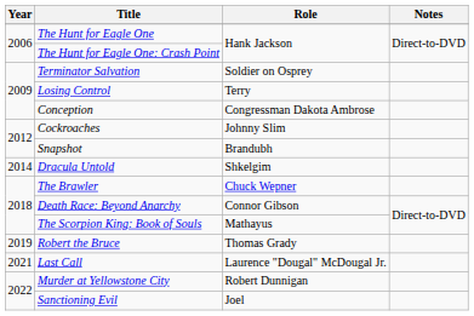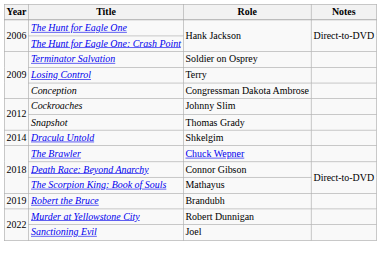 <table class="wikitable plainrowheaders sortable">
 <tr>
 <th scope="col">Year</th>
 <th scope="col">Title</th>
 <th scope="col">Role</th>
 <th scope="col" class="unsortable">Notes</th>
 </tr>
 <tr>
 </tr>
 <tr>
 <td rowspan="2">2006</td>
 <td><em><a href='#'>The Hunt for Eagle One</a></em></td>
 <td rowspan="2">Hank Jackson</td>
 <td rowspan="2">Direct-to-DVD</td>
 </tr>
 <tr>
 <td><em><a href='#'>The Hunt for Eagle One: Crash Point</a></em></td>
 </tr>
 <tr>
 <td rowspan="3">2009</td>
 <td><em><a href='#'>Terminator Salvation</a></em></td>
 <td>Soldier on Osprey</td>
 <td></td>
 </tr>
 <tr>
 <td><em><a href='#'>Losing Control</a></em></td>
 <td>Terry</td>
 <td></td>
 </tr>
 <tr>
 <td><em>Conception</em></td>
 <td>Congressman Dakota Ambrose</td>
 <td></td>
 </tr>
 <tr>
 <td rowspan="2">2012</td>
 <td><em>Cockroaches</em></td>
 <td>Johnny Slim</td>
 <td></td>
 </tr>
 <tr>
 <td><em>Snapshot</em></td>
-<td>Brandubh</td>
+<td>Thomas Grady</td>
 <td></td>
 </tr>
 <tr>
 <td>2014</td>
 <td><em><a href='#'>Dracula Untold</a></em></td>
 <td>Shkelgim</td>
 <td></td>
 </tr>
 <tr>
 <td rowspan="3">2018</td>
 <td><em><a href='#'>The Brawler</a></em></td>
 <td><a href='#'>Chuck Wepner</a></td>
 <td></td>
 </tr>
 <tr>
 <td><em><a href='#'>Death Race: Beyond Anarchy</a></em></td>
 <td>Connor Gibson</td>
 <td rowspan="2">Direct-to-DVD</td>
 </tr>
 <tr>
 <td><em><a href='#'>The Scorpion King: Book of Souls</a></em></td>
 <td>Mathayus</td>
 </tr>
 <tr>
 <td>2019</td>
 <td><em><a href='#'>Robert the Bruce</a></em></td>
-<td>Thomas Grady</td>
-<td></td>
-</tr>
-<tr>
-<td>2021</td>
-<td><em><a href='#'>Last Call</a></em></td>
-<td>Laurence "Dougal" McDougal Jr.</td>
+<td>Brandubh</td>
 <td></td>
 </tr>
 <tr>
 <td rowspan="2">2022</td>
 <td><em><a href='#'>Murder at Yellowstone City</a></em></td>
 <td>Robert Dunnigan</td>
 <td></td>
 </tr>
 <tr>
 <td><em><a href='#'>Sanctioning Evil</a></em></td>
 <td>Joel</td>
 <td></td>
 </tr>
 </table>
